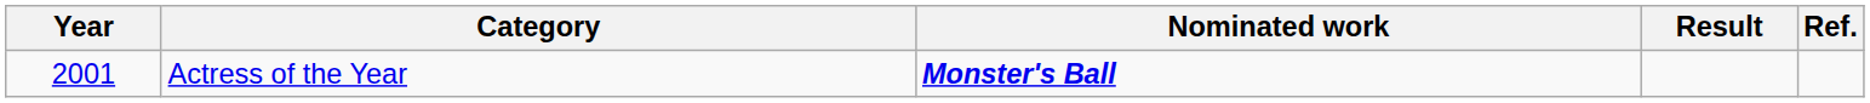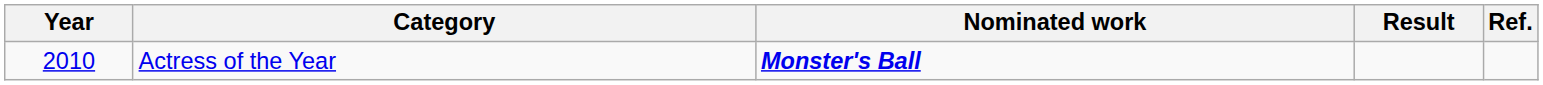 <table class=wikitable>
 <tr>
 <th scope="col" style="width:5em;">Year</th>
 <th scope="col" style="width:26em;">Category</th>
 <th scope="col" style="width:25em;">Nominated work</th>
 <th scope="col" style="width:5em;">Result</th>
 <th>Ref.</th>
 </tr>
 <tr>
-<td style="text-align:center;"><a href='#'>2001</a></td>
+<td style="text-align:center;"><a href='#'>2010</a></td>
 <td><a href='#'>Actress of the Year</a></td>
 <td><strong><em><a href='#'>Monster's Ball</a></em></strong></td>
 <td></td>
 <td style="text-align:center;"></td>
 </tr>
 </table>
